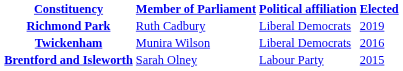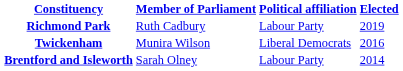 <table>
 <tr>
 <th><a href='#'>Constituency</a></th>
 <th><a href='#'>Member of Parliament</a></th>
 <th><a href='#'>Political affiliation</a></th>
 <th><a href='#'>Elected</a></th>
 </tr>
 <tr>
 <th><a href='#'>Richmond Park</a></th>
 <td><a href='#'>Ruth Cadbury</a></td>
-<td><a href='#'>Liberal Democrats</a></td>
+<td><a href='#'>Labour Party</a></td>
 <td><a href='#'>2019</a></td>
 </tr>
 <tr>
 <th><a href='#'>Twickenham</a></th>
 <td><a href='#'>Munira Wilson</a></td>
 <td><a href='#'>Liberal Democrats</a></td>
 <td><a href='#'>2016</a></td>
 </tr>
 <tr>
 <th><a href='#'>Brentford and Isleworth</a></th>
 <td><a href='#'>Sarah Olney</a></td>
 <td><a href='#'>Labour Party</a></td>
-<td><a href='#'>2015</a></td>
+<td><a href='#'>2014</a></td>
 </tr>
 </table>
